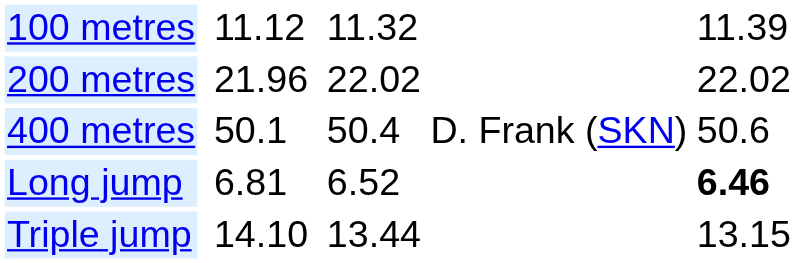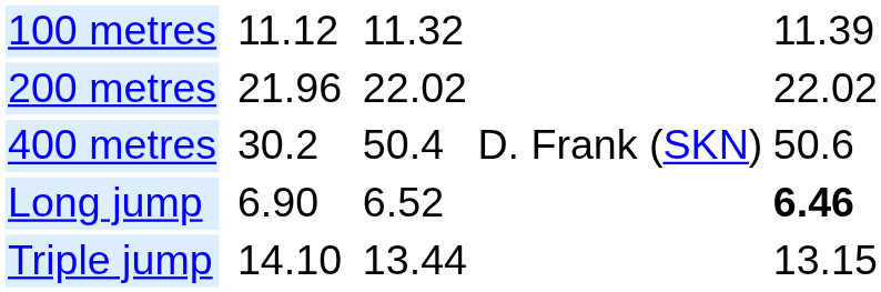 <table>
 <tr>
 <td bgcolor = DDEEFF><a href='#'>100 metres</a></td>
 <td></td>
 <td>11.12</td>
 <td></td>
 <td>11.32</td>
 <td></td>
 <td>11.39</td>
 </tr>
 <tr>
 <td bgcolor = DDEEFF><a href='#'>200 metres</a></td>
 <td></td>
 <td>21.96</td>
 <td></td>
 <td>22.02</td>
 <td></td>
 <td>22.02</td>
 </tr>
 <tr>
 <td bgcolor = DDEEFF><a href='#'>400 metres</a></td>
 <td></td>
-<td>50.1</td>
+<td>30.2</td>
 <td></td>
 <td>50.4</td>
 <td> D. Frank (<a href='#'>SKN</a>)</td>
 <td>50.6</td>
 </tr>
 <tr>
 <td bgcolor = DDEEFF><a href='#'>Long jump</a></td>
 <td></td>
-<td>6.81</td>
+<td>6.90</td>
 <td></td>
 <td>6.52</td>
 <td></td>
 <td><strong>6.46</strong></td>
 </tr>
 <tr>
 <td bgcolor = DDEEFF><a href='#'>Triple jump</a></td>
 <td></td>
 <td>14.10</td>
 <td></td>
 <td>13.44</td>
 <td></td>
 <td>13.15</td>
 </tr>
 </table>
